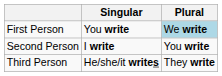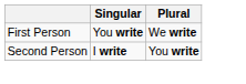 <table class="wikitable">
 <tr>
 <th></th>
 <th>Singular</th>
 <th>Plural</th>
 </tr>
 <tr>
 <td>First Person</td>
 <td>You <strong>write</strong></td>
-<td style="background: lightblue;">We <strong>write</strong></td>
+<td>We <strong>write</strong></td>
 </tr>
 <tr>
 <td>Second Person</td>
 <td>I <strong>write</strong></td>
 <td>You <strong>write</strong></td>
 </tr>
-<tr>
-<td>Third Person</td>
-<td>He/she/it <strong>write<u>s</u></strong></td>
-<td>They <strong>write</strong></td>
-</tr>
 </table>
